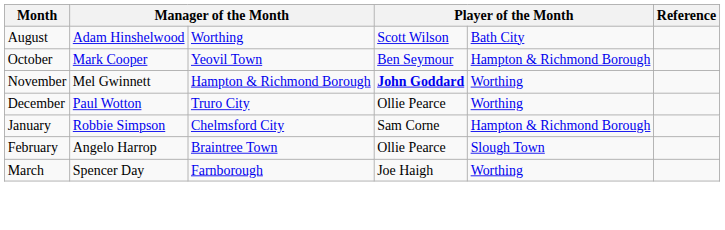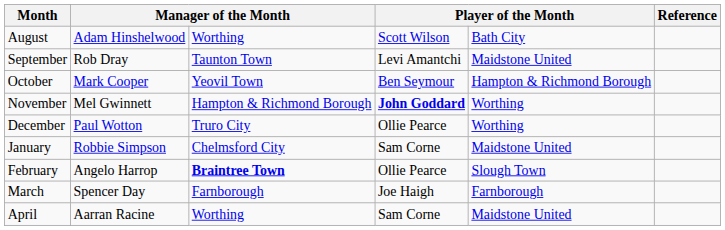 <table class="wikitable">
 <tr>
 <th rowspan="1">Month</th>
 <th colspan="2">Manager of the Month</th>
 <th colspan="2">Player of the Month</th>
 <th rowspan="1">Reference</th>
 </tr>
 <tr>
 <td>August</td>
 <td> <a href='#'>Adam Hinshelwood</a></td>
 <td><a href='#'>Worthing</a></td>
 <td> <a href='#'>Scott Wilson</a></td>
 <td><a href='#'>Bath City</a></td>
+<td></td>
+</tr>
+<tr>
+<td>September</td>
+<td> Rob Dray</td>
+<td><a href='#'>Taunton Town</a></td>
+<td> Levi Amantchi</td>
+<td><a href='#'>Maidstone United</a></td>
 <td></td>
 </tr>
 <tr>
 <td>October</td>
 <td> <a href='#'>Mark Cooper</a></td>
 <td><a href='#'>Yeovil Town</a></td>
 <td> <a href='#'>Ben Seymour</a></td>
 <td><a href='#'>Hampton & Richmond Borough</a></td>
 <td></td>
 </tr>
 <tr>
 <td>November</td>
 <td> Mel Gwinnett</td>
 <td><a href='#'>Hampton & Richmond Borough</a></td>
 <td><strong> <a href='#'>John Goddard</a></strong></td>
 <td><a href='#'>Worthing</a></td>
 <td></td>
 </tr>
 <tr>
 <td>December</td>
 <td> <a href='#'>Paul Wotton</a></td>
 <td><a href='#'>Truro City</a></td>
 <td> Ollie Pearce</td>
 <td><a href='#'>Worthing</a></td>
 <td></td>
 </tr>
 <tr>
 <td>January</td>
 <td> <a href='#'>Robbie Simpson</a></td>
 <td><a href='#'>Chelmsford City</a></td>
 <td> Sam Corne</td>
-<td><a href='#'>Hampton & Richmond Borough</a></td>
+<td><a href='#'>Maidstone United</a></td>
 <td></td>
 </tr>
 <tr>
 <td>February</td>
 <td> Angelo Harrop</td>
-<td><a href='#'>Braintree Town</a></td>
+<td><strong><a href='#'>Braintree Town</a></strong></td>
 <td> Ollie Pearce</td>
 <td><a href='#'>Slough Town</a></td>
 <td></td>
 </tr>
 <tr>
 <td>March</td>
 <td> Spencer Day</td>
 <td><a href='#'>Farnborough</a></td>
 <td> Joe Haigh</td>
+<td><a href='#'>Farnborough</a></td>
+<td></td>
+</tr>
+<tr>
+<td>April</td>
+<td> Aarran Racine</td>
 <td><a href='#'>Worthing</a></td>
+<td> Sam Corne</td>
+<td><a href='#'>Maidstone United</a></td>
 <td></td>
 </tr>
 </table>
